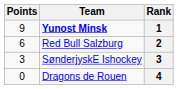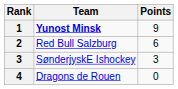 <table class="wikitable" style="text-align: center;">
 <tr>
+<th>Rank</th>
+<th>Team</th>
 <th>Points</th>
-<th>Team</th>
-<th>Rank</th>
 </tr>
 <tr>
+<th>1</th>
+<td style="text-align: left;"> <strong><a href='#'>Yunost Minsk</a></strong></td>
 <td>9</td>
-<td style="text-align: left;"> <strong><a href='#'>Yunost Minsk</a></strong></td>
-<th>1</th>
 </tr>
 <tr>
+<th>2</th>
+<td style="text-align: left;"> <a href='#'>Red Bull Salzburg</a></td>
 <td>6</td>
-<td style="text-align: left;"> <a href='#'>Red Bull Salzburg</a></td>
-<th>2</th>
 </tr>
 <tr>
+<th>3</th>
+<td style="text-align: left;"> <a href='#'>SønderjyskE Ishockey</a></td>
 <td>3</td>
-<td style="text-align: left;"> <a href='#'>SønderjyskE Ishockey</a></td>
-<th>3</th>
 </tr>
 <tr>
+<th>4</th>
+<td style="text-align: left;"> <a href='#'>Dragons de Rouen</a></td>
 <td>0</td>
-<td style="text-align: left;"> <a href='#'>Dragons de Rouen</a></td>
-<th>4</th>
 </tr>
 </table>
